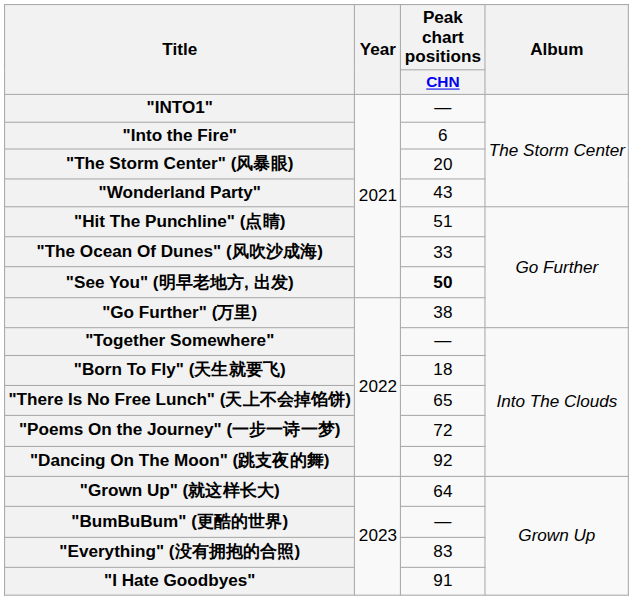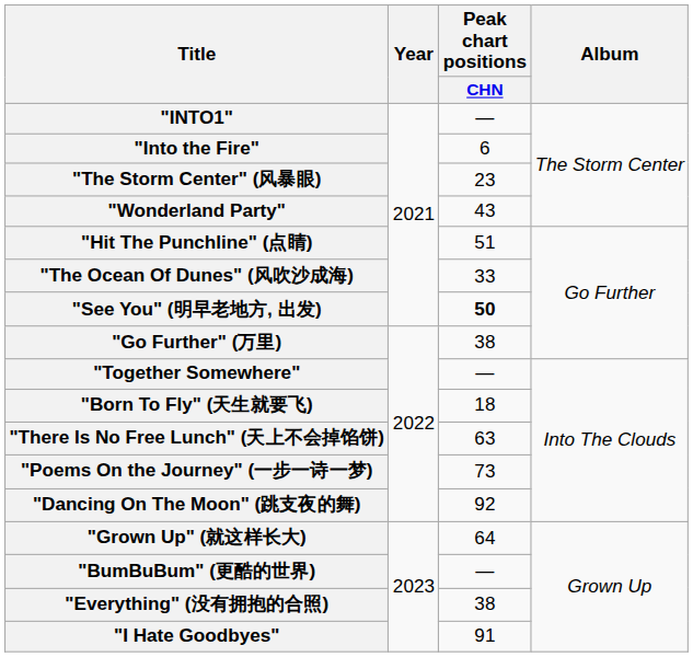 <table class="wikitable plainrowheaders" style="text-align:center;">
 <tr>
 <th scope="col" rowspan="2">Title</th>
 <th scope="col" rowspan="2">Year</th>
 <th scope="col">Peak chart positions</th>
 <th scope="col" rowspan="2">Album</th>
 </tr>
 <tr>
 <th scope="col" style="width:2em;font-size:90%;"><a href='#'>CHN</a><br></th>
 </tr>
 <tr>
 <th scope="row">"INTO1"</th>
 <td rowspan="7">2021</td>
 <td>—</td>
 <td rowspan="4"><em>The Storm Center</em></td>
 </tr>
 <tr>
 <th scope="row">"Into the Fire"</th>
 <td>6</td>
 </tr>
 <tr>
 <th scope="row">"The Storm Center" (风暴眼)</th>
-<td>20</td>
+<td>23</td>
 </tr>
 <tr>
 <th scope="row">"Wonderland Party"</th>
 <td>43</td>
 </tr>
 <tr>
 <th scope="row">"Hit The Punchline" (点睛)</th>
 <td>51</td>
 <td rowspan="4"><em>Go Further</em></td>
 </tr>
 <tr>
 <th scope="row">"The Ocean Of Dunes" (风吹沙成海)</th>
 <td>33</td>
 </tr>
 <tr>
 <th scope="row">"See You" (明早老地方, 出发)</th>
 <td><strong>50</strong></td>
 </tr>
 <tr>
 <th scope="row">"Go Further" (万里)</th>
 <td rowspan="6">2022</td>
 <td>38</td>
 </tr>
 <tr>
 <th scope="row">"Together Somewhere"</th>
 <td>—</td>
 <td rowspan="5"><em>Into The Clouds</em></td>
 </tr>
 <tr>
 <th scope="row">"Born To Fly" (天生就要飞)</th>
 <td>18</td>
 </tr>
 <tr>
 <th scope="row">"There Is No Free Lunch" (天上不会掉馅饼)</th>
-<td>65</td>
+<td>63</td>
 </tr>
 <tr>
 <th scope="row">"Poems On the Journey" (一步一诗一梦)</th>
-<td>72</td>
+<td>73</td>
 </tr>
 <tr>
 <th scope="row">"Dancing On The Moon" (跳支夜的舞)</th>
 <td>92</td>
 </tr>
 <tr>
 <th scope="row">"Grown Up" (就这样长大)</th>
 <td rowspan="4">2023</td>
 <td>64</td>
 <td rowspan="4"><em>Grown Up</em></td>
 </tr>
 <tr>
 <th scope="row">"BumBuBum" (更酷的世界)</th>
 <td>—</td>
 </tr>
 <tr>
 <th scope="row">"Everything" (没有拥抱的合照)</th>
-<td>83</td>
+<td>38</td>
 </tr>
 <tr>
 <th scope="row">"I Hate Goodbyes"</th>
 <td>91</td>
 </tr>
 </table>
